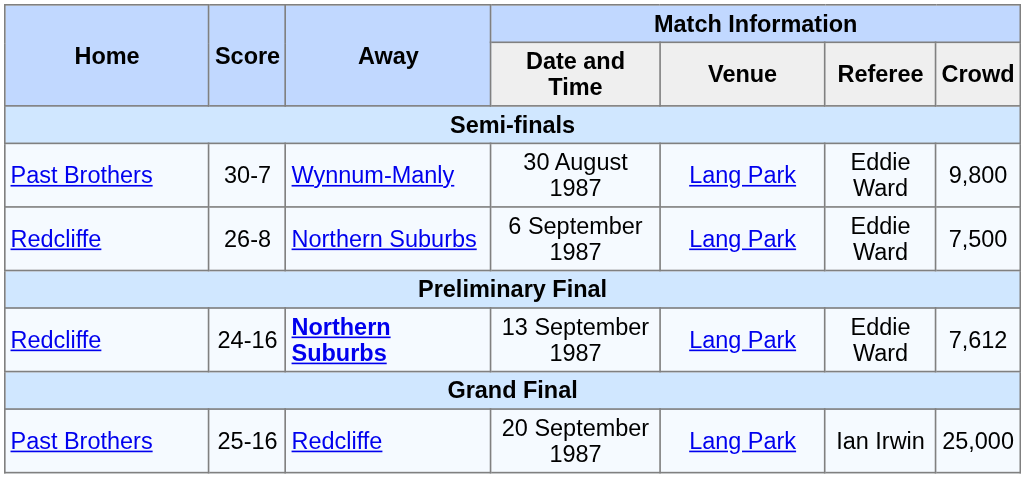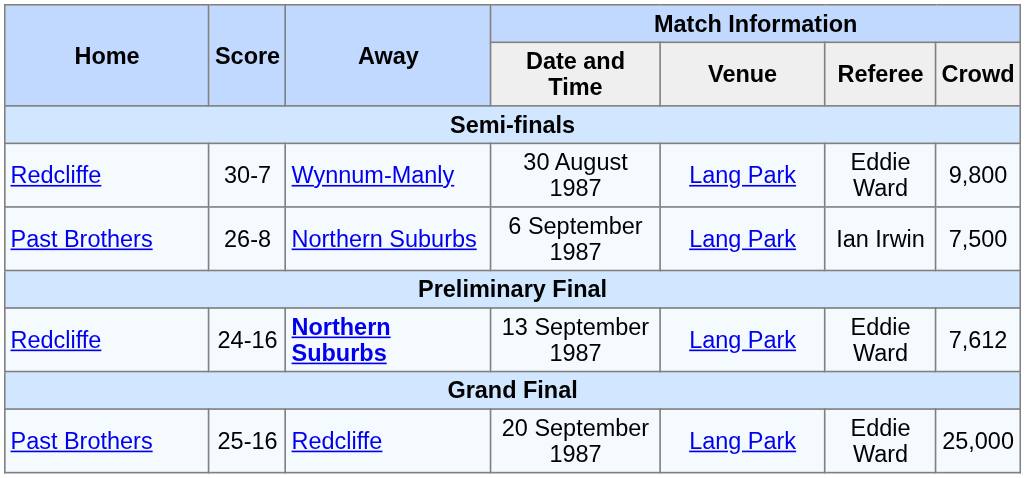 <table border=1 style="border-collapse:collapse; font-size:90%; text-align:center;" cellpadding=3 cellspacing=0 width=100%>
 <tr bgcolor=#C1D8FF>
 <th rowspan=2 width=21%>Home</th>
 <th rowspan=2 width=6%>Score</th>
 <th rowspan=2 width=21%>Away</th>
 <th colspan=6>Match Information</th>
 </tr>
 <tr bgcolor=#EFEFEF>
 <th width=17%>Date and Time</th>
 <th width=17%>Venue</th>
 <th width=11%>Referee</th>
 <th width=7%>Crowd</th>
 </tr>
 <tr bgcolor="#D0E7FF">
 <td colspan=7><strong>Semi-finals</strong></td>
 </tr>
 <tr bgcolor=#F5FAFF>
-<td align=left> <a href='#'>Past Brothers</a></td>
+<td align=left> <a href='#'>Redcliffe</a></td>
 <td>30-7</td>
 <td align=left> <a href='#'>Wynnum-Manly</a></td>
 <td>30 August 1987</td>
 <td><a href='#'>Lang Park</a></td>
 <td>Eddie Ward</td>
 <td>9,800</td>
 </tr>
 <tr bgcolor=#F5FAFF>
-<td align=left> <a href='#'>Redcliffe</a></td>
+<td align=left> <a href='#'>Past Brothers</a></td>
 <td>26-8</td>
 <td align=left> <a href='#'>Northern Suburbs</a></td>
 <td>6 September 1987</td>
 <td><a href='#'>Lang Park</a></td>
-<td>Eddie Ward</td>
+<td>Ian Irwin</td>
 <td>7,500</td>
 </tr>
 <tr bgcolor="#D0E7FF">
 <td colspan=7><strong>Preliminary Final</strong></td>
 </tr>
 <tr bgcolor=#F5FAFF>
 <td align=left> <a href='#'>Redcliffe</a></td>
 <td>24-16</td>
 <td align=left><strong> <a href='#'>Northern Suburbs</a></strong></td>
 <td>13 September 1987</td>
 <td><a href='#'>Lang Park</a></td>
 <td>Eddie Ward</td>
 <td>7,612</td>
 </tr>
 <tr bgcolor="#D0E7FF">
 <td colspan=7><strong>Grand Final</strong></td>
 </tr>
 <tr bgcolor=#F5FAFF>
 <td align=left> <a href='#'>Past Brothers</a></td>
 <td>25-16</td>
 <td align=left> <a href='#'>Redcliffe</a></td>
 <td>20 September 1987</td>
 <td><a href='#'>Lang Park</a></td>
-<td>Ian Irwin</td>
+<td>Eddie Ward</td>
 <td>25,000</td>
 </tr>
 </table>
